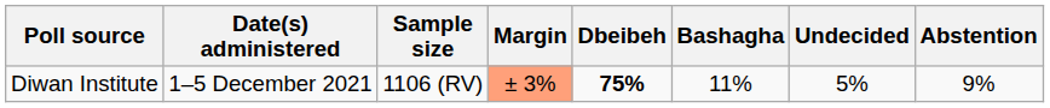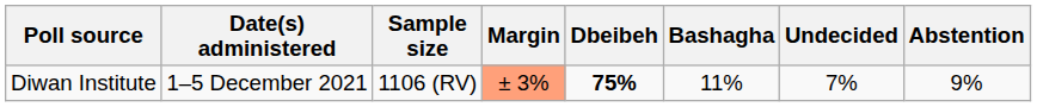 <table class="wikitable sortable" style="font-size:90%;text-align:center;">
 <tr>
 <th>Poll source</th>
 <th data-sort-type="date">Date(s)<br>administered</th>
 <th data-sort-type="number">Sample<br>size</th>
 <th>Margin<br></th>
 <th>Dbeibeh</th>
 <th>Bashagha</th>
 <th>Undecided</th>
 <th>Abstention</th>
 </tr>
 <tr>
 <td>Diwan Institute</td>
 <td>1–5 December 2021</td>
 <td>1106 (RV)</td>
 <td style="background: lightsalmon;">± 3%</td>
 <td><strong>75%</strong></td>
 <td>11%</td>
-<td>5%</td>
+<td>7%</td>
 <td>9%</td>
 </tr>
 </table>
